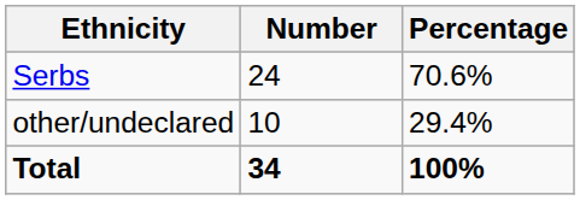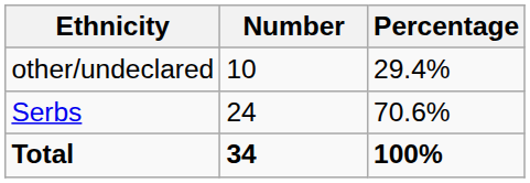 <table class="wikitable">
 <tr>
 <th width="100px">Ethnicity</th>
 <th width="80px">Number</th>
 <th width="80px">Percentage</th>
 </tr>
 <tr>
+<td>other/undeclared</td>
+<td>10</td>
+<td>29.4%</td>
+</tr>
+<tr>
 <td><a href='#'>Serbs</a></td>
 <td>24</td>
 <td>70.6%</td>
-</tr>
-<tr>
-<td>other/undeclared</td>
-<td>10</td>
-<td>29.4%</td>
 </tr>
 <tr>
 <td><strong>Total</strong></td>
 <td><strong>34</strong></td>
 <td><strong>100%</strong></td>
 </tr>
 </table>
